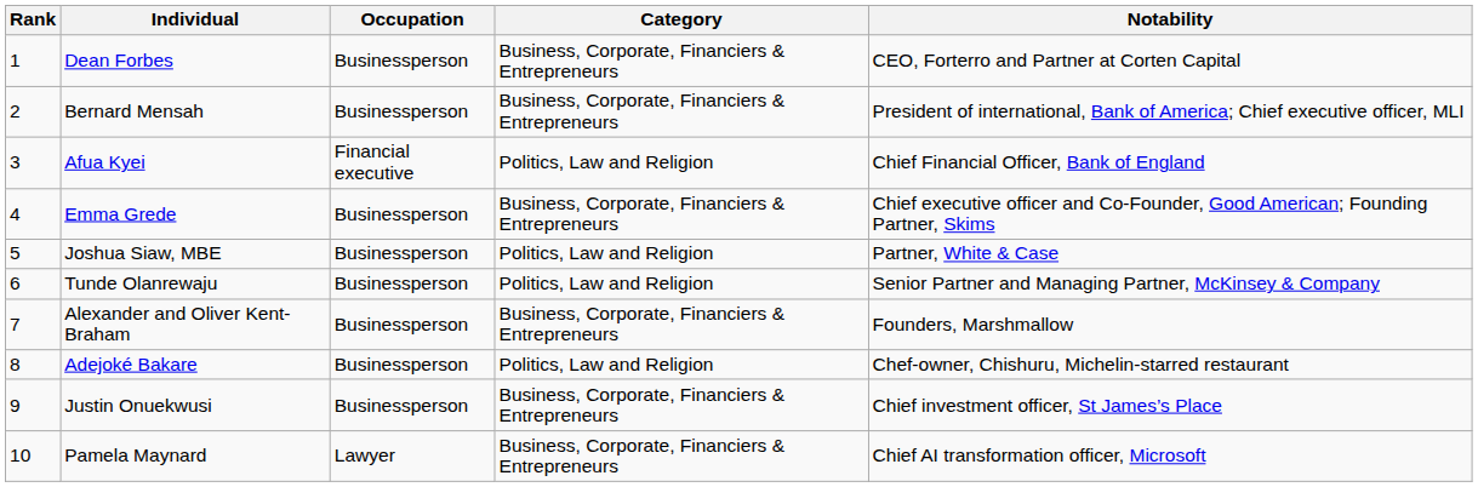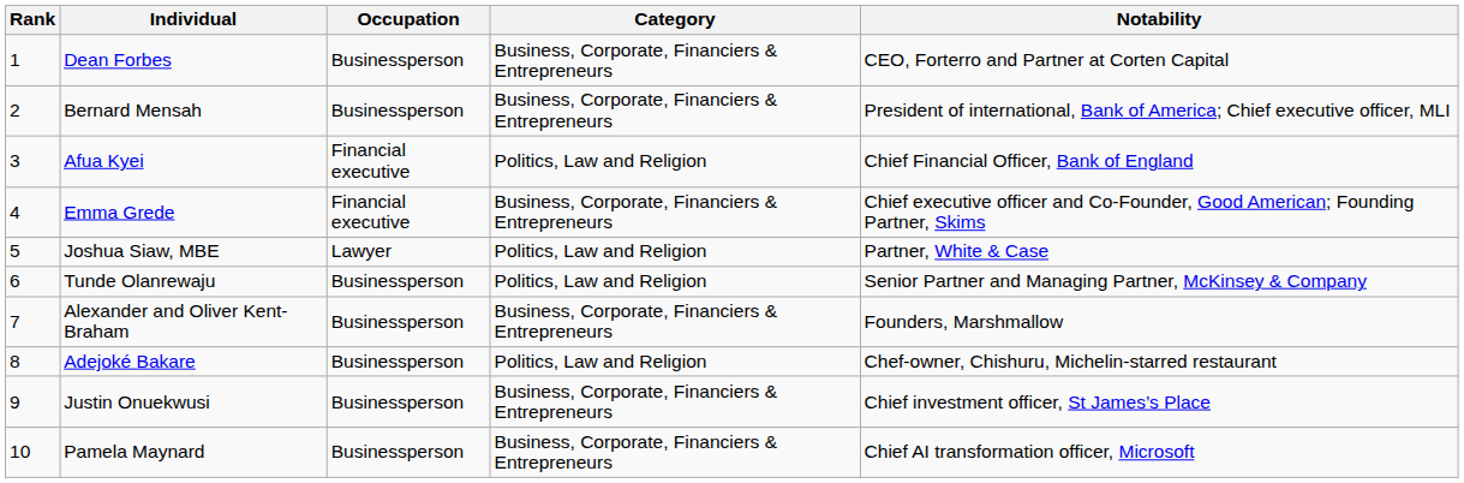 <table class="wikitable sortable">
 <tr>
 <th>Rank</th>
 <th>Individual</th>
 <th>Occupation</th>
 <th>Category</th>
 <th>Notability</th>
 </tr>
 <tr>
 <td>1</td>
 <td><a href='#'>Dean Forbes</a></td>
 <td>Businessperson</td>
 <td>Business, Corporate, Financiers & Entrepreneurs</td>
 <td>CEO, Forterro and Partner at Corten Capital</td>
 </tr>
 <tr>
 <td>2</td>
 <td>Bernard Mensah</td>
 <td>Businessperson</td>
 <td>Business, Corporate, Financiers & Entrepreneurs</td>
 <td>President of international, <a href='#'>Bank of America</a>; Chief executive officer, MLI</td>
 </tr>
 <tr>
 <td>3</td>
 <td><a href='#'>Afua Kyei</a></td>
 <td>Financial executive</td>
 <td>Politics, Law and Religion</td>
 <td>Chief Financial Officer, <a href='#'>Bank of England</a></td>
 </tr>
 <tr>
 <td>4</td>
 <td><a href='#'>Emma Grede</a></td>
-<td>Businessperson</td>
+<td>Financial executive</td>
 <td>Business, Corporate, Financiers & Entrepreneurs</td>
 <td>Chief executive officer and Co-Founder, <a href='#'>Good American</a>; Founding Partner, <a href='#'>Skims</a></td>
 </tr>
 <tr>
 <td>5</td>
 <td>Joshua Siaw, MBE</td>
-<td>Businessperson</td>
+<td>Lawyer</td>
 <td>Politics, Law and Religion</td>
 <td>Partner, <a href='#'>White & Case</a></td>
 </tr>
 <tr>
 <td>6</td>
 <td>Tunde Olanrewaju</td>
 <td>Businessperson</td>
 <td>Politics, Law and Religion</td>
 <td>Senior Partner and Managing Partner, <a href='#'>McKinsey & Company</a></td>
 </tr>
 <tr>
 <td>7</td>
 <td>Alexander and Oliver Kent-Braham</td>
 <td>Businessperson</td>
 <td>Business, Corporate, Financiers & Entrepreneurs</td>
 <td>Founders, Marshmallow</td>
 </tr>
 <tr>
 <td>8</td>
 <td><a href='#'>Adejoké Bakare</a></td>
 <td>Businessperson</td>
 <td>Politics, Law and Religion</td>
 <td>Chef-owner, Chishuru, Michelin-starred restaurant</td>
 </tr>
 <tr>
 <td>9</td>
 <td>Justin Onuekwusi</td>
 <td>Businessperson</td>
 <td>Business, Corporate, Financiers & Entrepreneurs</td>
 <td>Chief investment officer, <a href='#'>St James’s Place</a></td>
 </tr>
 <tr>
 <td>10</td>
 <td>Pamela Maynard</td>
-<td>Lawyer</td>
+<td>Businessperson</td>
 <td>Business, Corporate, Financiers & Entrepreneurs</td>
 <td>Chief AI transformation officer, <a href='#'>Microsoft</a></td>
 </tr>
 </table>
